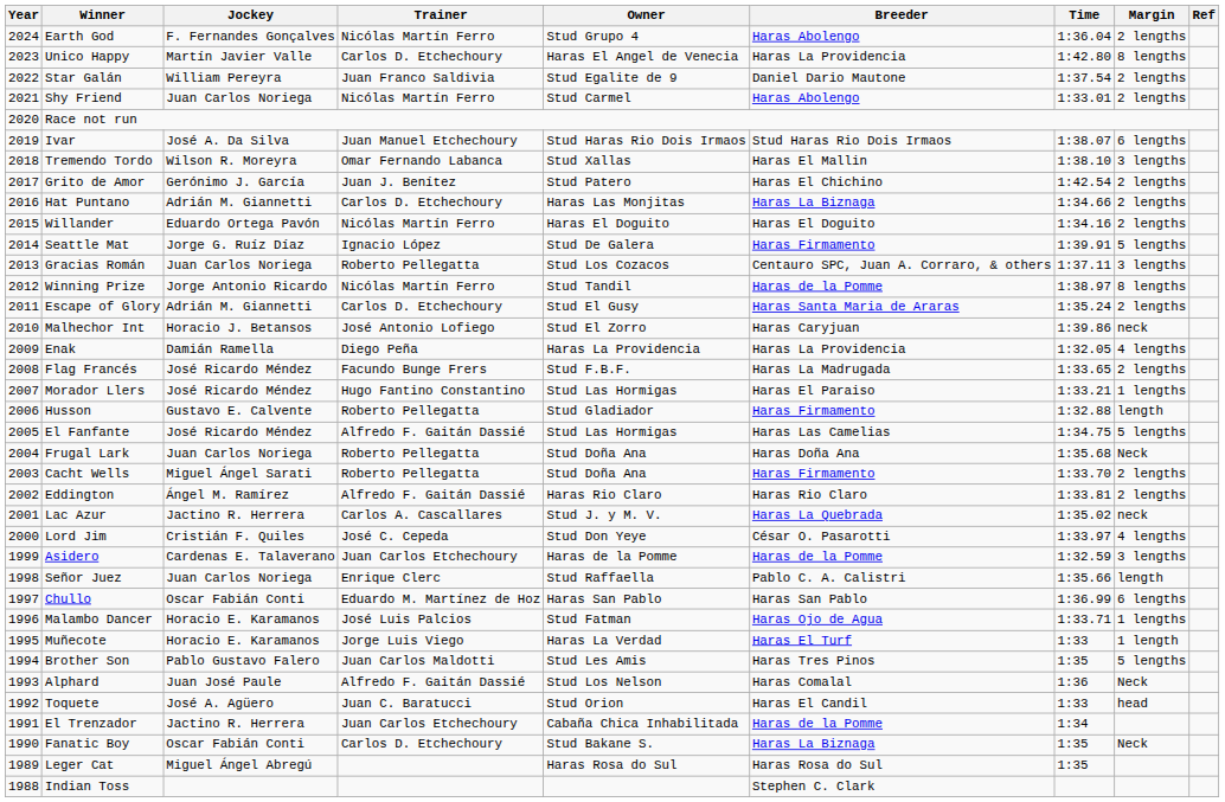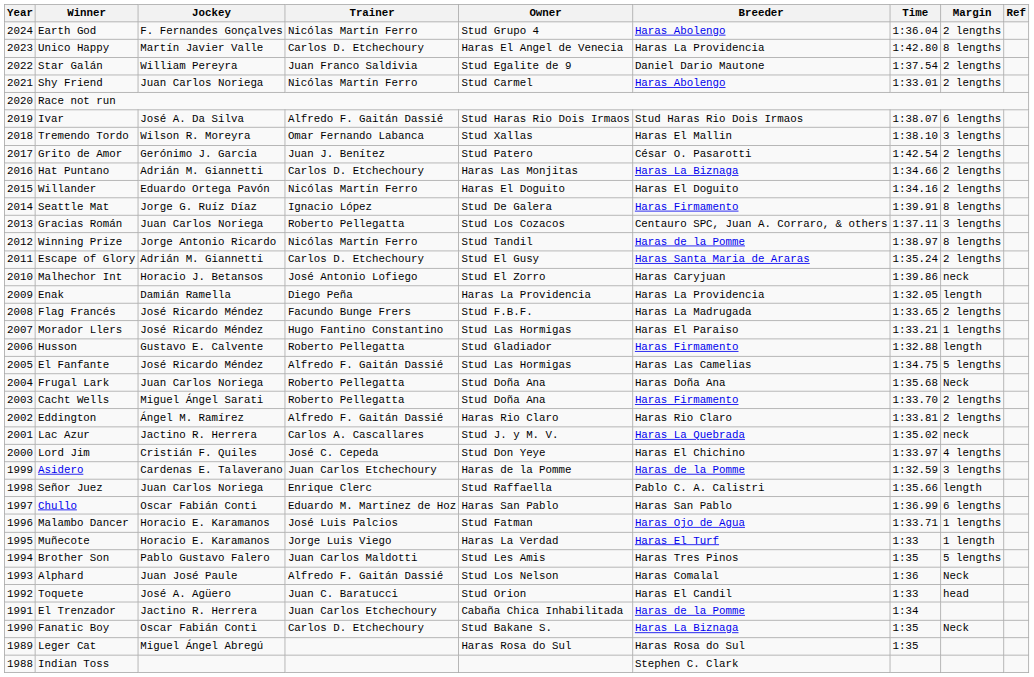 <table class="wikitable">
 <tr>
 <th>Year</th>
 <th>Winner</th>
 <th>Jockey</th>
 <th>Trainer</th>
 <th>Owner</th>
 <th>Breeder</th>
 <th>Time</th>
 <th>Margin</th>
 <th>Ref</th>
 </tr>
 <tr>
 <td>2024</td>
 <td>Earth God</td>
 <td>F. Fernandes Gonçalves</td>
 <td>Nicólas Martín Ferro</td>
 <td>Stud Grupo 4</td>
 <td><a href='#'>Haras Abolengo</a></td>
 <td>1:36.04</td>
 <td>2 lengths</td>
 <td></td>
 </tr>
 <tr>
 <td>2023</td>
 <td>Unico Happy</td>
 <td>Martín Javier Valle</td>
 <td>Carlos D. Etchechoury</td>
 <td>Haras El Angel de Venecia</td>
 <td>Haras La Providencia</td>
 <td>1:42.80</td>
 <td>8 lengths</td>
 <td></td>
 </tr>
 <tr>
 <td>2022</td>
 <td>Star Galán</td>
 <td>William Pereyra</td>
 <td>Juan Franco Saldivia</td>
 <td>Stud Egalite de 9</td>
 <td>Daniel Dario Mautone</td>
 <td>1:37.54</td>
 <td>2 lengths</td>
 <td></td>
 </tr>
 <tr>
 <td>2021</td>
 <td>Shy Friend</td>
 <td>Juan Carlos Noriega</td>
 <td>Nicólas Martín Ferro</td>
 <td>Stud Carmel</td>
 <td><a href='#'>Haras Abolengo</a></td>
 <td>1:33.01</td>
 <td>2 lengths</td>
 <td></td>
 </tr>
 <tr>
 <td>2020</td>
 <td colspan="8">Race not run</td>
 </tr>
 <tr>
 <td>2019</td>
 <td>Ivar</td>
 <td>José A. Da Silva</td>
-<td>Juan Manuel Etchechoury</td>
+<td>Alfredo F. Gaitán Dassié</td>
 <td>Stud Haras Rio Dois Irmaos</td>
 <td>Stud Haras Rio Dois Irmaos</td>
 <td>1:38.07</td>
 <td>6 lengths</td>
 <td></td>
 </tr>
 <tr>
 <td>2018</td>
 <td>Tremendo Tordo</td>
 <td>Wilson R. Moreyra</td>
 <td>Omar Fernando Labanca</td>
 <td>Stud Xallas</td>
 <td>Haras El Mallin</td>
 <td>1:38.10</td>
 <td>3 lengths</td>
 <td></td>
 </tr>
 <tr>
 <td>2017</td>
 <td>Grito de Amor</td>
 <td>Gerónimo J. García</td>
 <td>Juan J. Benítez</td>
 <td>Stud Patero</td>
-<td>Haras El Chichino</td>
+<td>César O. Pasarotti</td>
 <td>1:42.54</td>
 <td>2 lengths</td>
 <td></td>
 </tr>
 <tr>
 <td>2016</td>
 <td>Hat Puntano</td>
 <td>Adrián M. Giannetti</td>
 <td>Carlos D. Etchechoury</td>
 <td>Haras Las Monjitas</td>
 <td><a href='#'>Haras La Biznaga</a></td>
 <td>1:34.66</td>
 <td>2 lengths</td>
 <td></td>
 </tr>
 <tr>
 <td>2015</td>
 <td>Willander</td>
 <td>Eduardo Ortega Pavón</td>
 <td>Nicólas Martín Ferro</td>
 <td>Haras El Doguito</td>
 <td>Haras El Doguito</td>
 <td>1:34.16</td>
 <td>2 lengths</td>
 <td></td>
 </tr>
 <tr>
 <td>2014</td>
 <td>Seattle Mat</td>
 <td>Jorge G. Ruíz Díaz</td>
 <td>Ignacio López</td>
 <td>Stud De Galera</td>
 <td><a href='#'>Haras Firmamento</a></td>
 <td>1:39.91</td>
-<td>5 lengths</td>
+<td>8 lengths</td>
 <td></td>
 </tr>
 <tr>
 <td>2013</td>
 <td>Gracias Román</td>
 <td>Juan Carlos Noriega</td>
 <td>Roberto Pellegatta</td>
 <td>Stud Los Cozacos</td>
 <td>Centauro SPC, Juan A. Corraro, & others</td>
 <td>1:37.11</td>
 <td>3 lengths</td>
 <td></td>
 </tr>
 <tr>
 <td>2012</td>
 <td>Winning Prize</td>
 <td>Jorge Antonio Ricardo</td>
 <td>Nicólas Martín Ferro</td>
 <td>Stud Tandil</td>
 <td><a href='#'>Haras de la Pomme</a></td>
 <td>1:38.97</td>
 <td>8 lengths</td>
 <td></td>
 </tr>
 <tr>
 <td>2011</td>
 <td>Escape of Glory</td>
 <td>Adrián M. Giannetti</td>
 <td>Carlos D. Etchechoury</td>
 <td>Stud El Gusy</td>
 <td><a href='#'>Haras Santa Maria de Araras</a></td>
 <td>1:35.24</td>
 <td>2 lengths</td>
 <td></td>
 </tr>
 <tr>
 <td>2010</td>
 <td>Malhechor Int</td>
 <td>Horacio J. Betansos</td>
 <td>José Antonio Lofiego</td>
 <td>Stud El Zorro</td>
 <td>Haras Caryjuan</td>
 <td>1:39.86</td>
 <td> neck</td>
 <td></td>
 </tr>
 <tr>
 <td>2009</td>
 <td>Enak</td>
 <td>Damián Ramella</td>
 <td>Diego Peña</td>
 <td>Haras La Providencia</td>
 <td>Haras La Providencia</td>
 <td>1:32.05</td>
-<td>4 lengths</td>
+<td> length</td>
 <td></td>
 </tr>
 <tr>
 <td>2008</td>
 <td>Flag Francés</td>
 <td>José Ricardo Méndez</td>
 <td>Facundo Bunge Frers</td>
 <td>Stud F.B.F.</td>
 <td>Haras La Madrugada</td>
 <td>1:33.65</td>
 <td>2 lengths</td>
 <td></td>
 </tr>
 <tr>
 <td>2007</td>
 <td>Morador Llers</td>
 <td>José Ricardo Méndez</td>
 <td>Hugo Fantino Constantino</td>
 <td>Stud Las Hormigas</td>
 <td>Haras El Paraiso</td>
 <td>1:33.21</td>
 <td>1 lengths</td>
 <td></td>
 </tr>
 <tr>
 <td>2006</td>
 <td>Husson</td>
 <td>Gustavo E. Calvente</td>
 <td>Roberto Pellegatta</td>
 <td>Stud Gladiador</td>
 <td><a href='#'>Haras Firmamento</a></td>
 <td>1:32.88</td>
 <td> length</td>
 <td></td>
 </tr>
 <tr>
 <td>2005</td>
 <td>El Fanfante</td>
 <td>José Ricardo Méndez</td>
 <td>Alfredo F. Gaitán Dassié</td>
 <td>Stud Las Hormigas</td>
 <td>Haras Las Camelias</td>
 <td>1:34.75</td>
 <td>5 lengths</td>
 <td></td>
 </tr>
 <tr>
 <td>2004</td>
 <td>Frugal Lark</td>
 <td>Juan Carlos Noriega</td>
 <td>Roberto Pellegatta</td>
 <td>Stud Doña Ana</td>
 <td>Haras Doña Ana</td>
 <td>1:35.68</td>
 <td>Neck</td>
 <td></td>
 </tr>
 <tr>
 <td>2003</td>
 <td>Cacht Wells</td>
 <td>Miguel Ángel Sarati</td>
 <td>Roberto Pellegatta</td>
 <td>Stud Doña Ana</td>
 <td><a href='#'>Haras Firmamento</a></td>
 <td>1:33.70</td>
 <td>2 lengths</td>
 <td></td>
 </tr>
 <tr>
 <td>2002</td>
 <td>Eddington</td>
 <td>Ángel M. Ramírez</td>
 <td>Alfredo F. Gaitán Dassié</td>
 <td>Haras Rio Claro</td>
 <td>Haras Rio Claro</td>
 <td>1:33.81</td>
 <td>2 lengths</td>
 <td></td>
 </tr>
 <tr>
 <td>2001</td>
 <td>Lac Azur</td>
 <td>Jactino R. Herrera</td>
 <td>Carlos A. Cascallares</td>
 <td>Stud J. y M. V.</td>
 <td><a href='#'>Haras La Quebrada</a></td>
 <td>1:35.02</td>
 <td> neck</td>
 <td></td>
 </tr>
 <tr>
 <td>2000</td>
 <td>Lord Jim</td>
 <td>Cristián F. Quiles</td>
 <td>José C. Cepeda</td>
 <td>Stud Don Yeye</td>
-<td>César O. Pasarotti</td>
+<td>Haras El Chichino</td>
 <td>1:33.97</td>
 <td>4 lengths</td>
 <td></td>
 </tr>
 <tr>
 <td>1999</td>
 <td><a href='#'>Asidero</a></td>
 <td>Cardenas E. Talaverano</td>
 <td>Juan Carlos Etchechoury</td>
 <td>Haras de la Pomme</td>
 <td><a href='#'>Haras de la Pomme</a></td>
 <td>1:32.59</td>
 <td>3 lengths</td>
 <td></td>
 </tr>
 <tr>
 <td>1998</td>
 <td>Señor Juez</td>
 <td>Juan Carlos Noriega</td>
 <td>Enrique Clerc</td>
 <td>Stud Raffaella</td>
 <td>Pablo C. A. Calistri</td>
 <td>1:35.66</td>
 <td> length</td>
 <td></td>
 </tr>
 <tr>
 <td>1997</td>
 <td><a href='#'>Chullo</a></td>
 <td>Oscar Fabián Conti</td>
 <td>Eduardo M. Martínez de Hoz</td>
 <td>Haras San Pablo</td>
 <td>Haras San Pablo</td>
 <td>1:36.99</td>
 <td>6 lengths</td>
 <td></td>
 </tr>
 <tr>
 <td>1996</td>
 <td>Malambo Dancer</td>
 <td>Horacio E. Karamanos</td>
 <td>José Luis Palcios</td>
 <td>Stud Fatman</td>
 <td><a href='#'>Haras Ojo de Agua</a></td>
 <td>1:33.71</td>
 <td>1 lengths</td>
 <td></td>
 </tr>
 <tr>
 <td>1995</td>
 <td>Muñecote</td>
 <td>Horacio E. Karamanos</td>
 <td>Jorge Luis Viego</td>
 <td>Haras La Verdad</td>
 <td><a href='#'>Haras El Turf</a></td>
 <td>1:33</td>
 <td>1 length</td>
 <td></td>
 </tr>
 <tr>
 <td>1994</td>
 <td>Brother Son</td>
 <td>Pablo Gustavo Falero</td>
 <td>Juan Carlos Maldotti</td>
 <td>Stud Les Amis</td>
 <td>Haras Tres Pinos</td>
 <td>1:35</td>
 <td>5 lengths</td>
 <td></td>
 </tr>
 <tr>
 <td>1993</td>
 <td>Alphard</td>
 <td>Juan José Paule</td>
 <td>Alfredo F. Gaitán Dassié</td>
 <td>Stud Los Nelson</td>
 <td>Haras Comalal</td>
 <td>1:36</td>
 <td>Neck</td>
 <td></td>
 </tr>
 <tr>
 <td>1992</td>
 <td>Toquete</td>
 <td>José A. Agüero</td>
 <td>Juan C. Baratucci</td>
 <td>Stud Orion</td>
 <td>Haras El Candil</td>
 <td>1:33</td>
 <td> head</td>
 <td></td>
 </tr>
 <tr>
 <td>1991</td>
 <td>El Trenzador</td>
 <td>Jactino R. Herrera</td>
 <td>Juan Carlos Etchechoury</td>
 <td>Cabaña Chica Inhabilitada</td>
 <td><a href='#'>Haras de la Pomme</a></td>
 <td>1:34</td>
 <td></td>
 <td></td>
 </tr>
 <tr>
 <td>1990</td>
 <td>Fanatic Boy</td>
 <td>Oscar Fabián Conti</td>
 <td>Carlos D. Etchechoury</td>
 <td>Stud Bakane S.</td>
 <td><a href='#'>Haras La Biznaga</a></td>
 <td>1:35</td>
 <td>Neck</td>
 <td></td>
 </tr>
 <tr>
 <td>1989</td>
 <td>Leger Cat</td>
 <td>Miguel Ángel Abregú</td>
 <td></td>
 <td>Haras Rosa do Sul</td>
 <td>Haras Rosa do Sul</td>
 <td>1:35</td>
 <td></td>
 <td></td>
 </tr>
 <tr>
 <td>1988</td>
 <td>Indian Toss</td>
 <td></td>
 <td></td>
 <td></td>
 <td>Stephen C. Clark</td>
 <td></td>
 <td></td>
 <td></td>
 </tr>
 </table>
